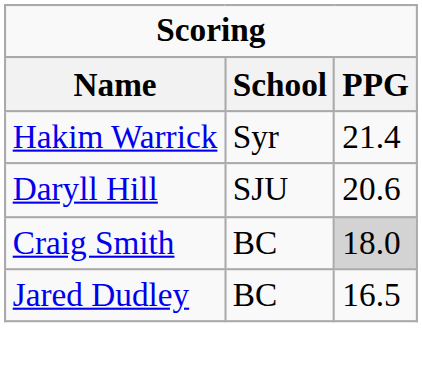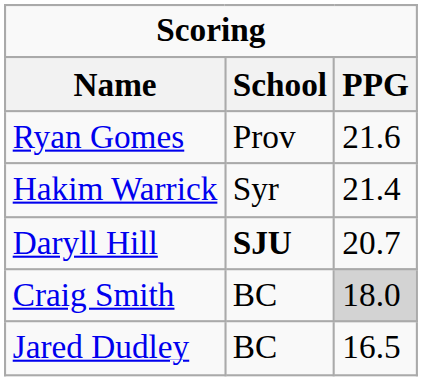 <table class="wikitable">
 <tr>
 <td colspan=3 style="text-align:center;"><strong>Scoring</strong></td>
 </tr>
 <tr>
 <th>Name</th>
 <th>School</th>
 <th>PPG</th>
 </tr>
 <tr>
+<td><a href='#'>Ryan Gomes</a></td>
+<td>Prov</td>
+<td>21.6</td>
+</tr>
+<tr>
 <td><a href='#'>Hakim Warrick</a></td>
 <td>Syr</td>
 <td>21.4</td>
 </tr>
 <tr>
 <td><a href='#'>Daryll Hill</a></td>
-<td>SJU</td>
-<td>20.6</td>
+<td><strong>SJU</strong></td>
+<td>20.7</td>
 </tr>
 <tr>
 <td><a href='#'>Craig Smith</a></td>
 <td>BC</td>
 <td style="background: lightgrey;">18.0</td>
 </tr>
 <tr>
 <td><a href='#'>Jared Dudley</a></td>
 <td>BC</td>
 <td>16.5</td>
 </tr>
 </table>
